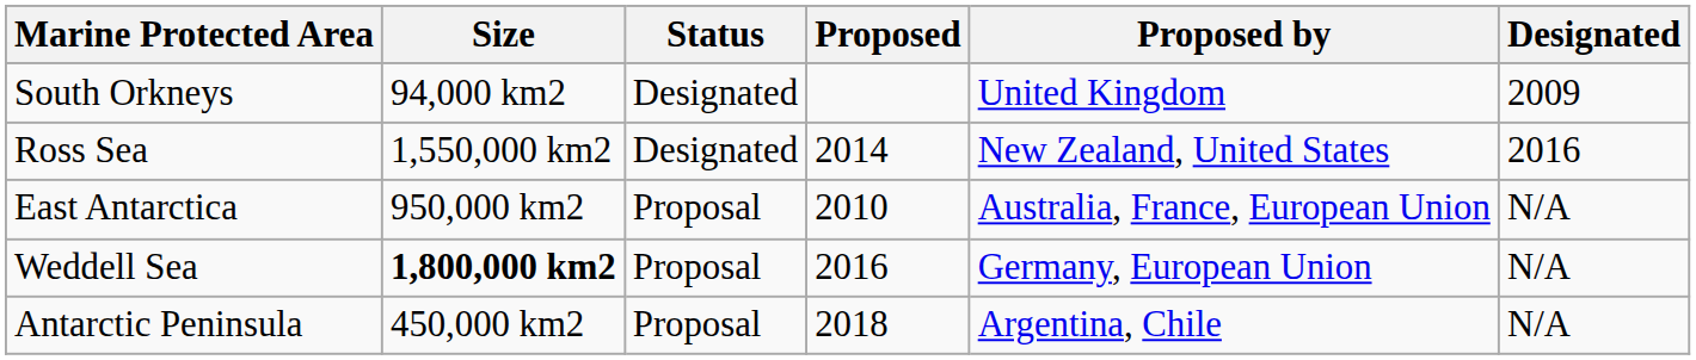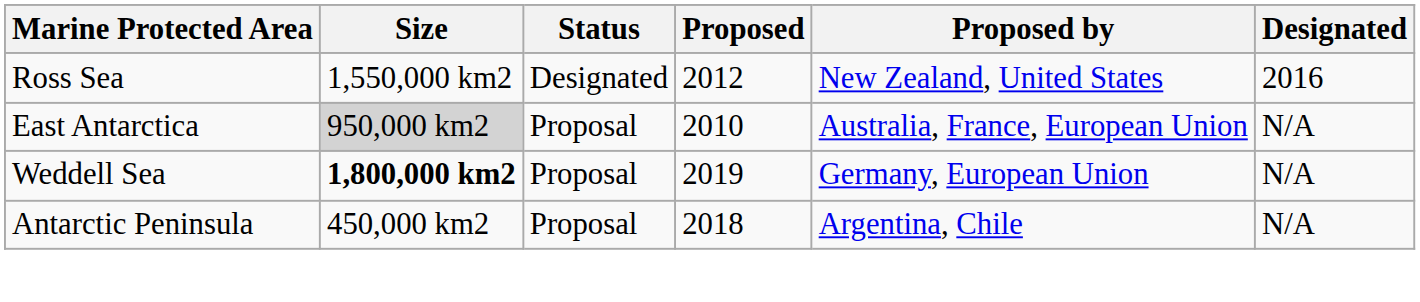 <table class="wikitable">
 <tr>
 <th>Marine Protected Area</th>
 <th>Size</th>
 <th>Status</th>
 <th>Proposed</th>
 <th>Proposed by</th>
 <th>Designated</th>
 </tr>
 <tr>
-<td>South Orkneys</td>
-<td>94,000 km2</td>
-<td>Designated</td>
-<td></td>
-<td><a href='#'>United Kingdom</a></td>
-<td>2009</td>
-</tr>
-<tr>
 <td>Ross Sea</td>
 <td>1,550,000 km2</td>
 <td>Designated</td>
-<td>2014</td>
+<td>2012</td>
 <td><a href='#'>New Zealand</a>, <a href='#'>United States</a></td>
 <td>2016</td>
 </tr>
 <tr>
 <td>East Antarctica</td>
-<td>950,000 km2</td>
+<td style="background: lightgrey;">950,000 km2</td>
 <td>Proposal</td>
 <td>2010</td>
 <td><a href='#'>Australia</a>, <a href='#'>France</a>, <a href='#'>European Union</a></td>
 <td>N/A</td>
 </tr>
 <tr>
 <td>Weddell Sea</td>
 <td><strong>1,800,000 km2</strong></td>
 <td>Proposal</td>
-<td>2016</td>
+<td>2019</td>
 <td><a href='#'>Germany</a>, <a href='#'>European Union</a></td>
 <td>N/A</td>
 </tr>
 <tr>
 <td>Antarctic Peninsula</td>
 <td>450,000 km2</td>
 <td>Proposal</td>
 <td>2018</td>
 <td><a href='#'>Argentina</a>, <a href='#'>Chile</a></td>
 <td>N/A</td>
 </tr>
 </table>
